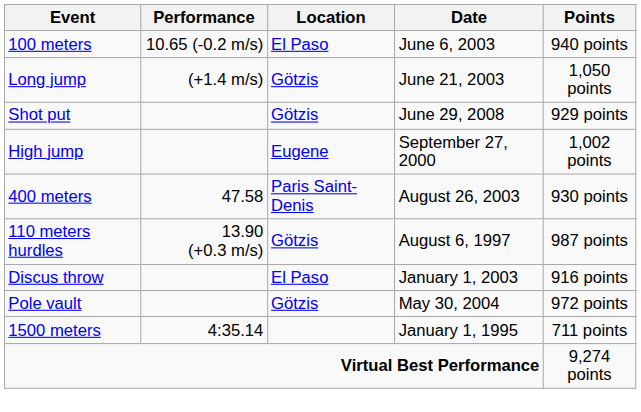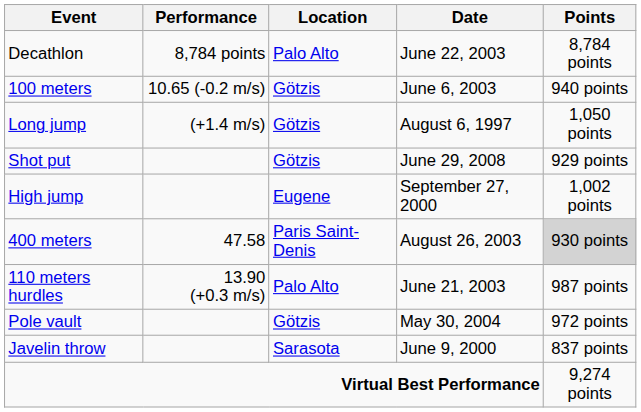 <table class="wikitable">
 <tr>
 <th>Event</th>
 <th>Performance</th>
 <th>Location</th>
 <th>Date</th>
 <th>Points</th>
 </tr>
 <tr>
+<td>Decathlon</td>
+<td align=right>8,784 points</td>
+<td><a href='#'>Palo Alto</a></td>
+<td>June 22, 2003</td>
+<td align=center>8,784 points</td>
+</tr>
+<tr>
 <td><a href='#'>100 meters</a></td>
 <td align=right>10.65 (-0.2 m/s)</td>
-<td><a href='#'>El Paso</a></td>
+<td><a href='#'>Götzis</a></td>
 <td>June 6, 2003</td>
 <td align=center>940 points</td>
 </tr>
 <tr>
 <td><a href='#'>Long jump</a></td>
 <td align=right>  (+1.4 m/s)</td>
 <td><a href='#'>Götzis</a></td>
-<td>June 21, 2003</td>
+<td>August 6, 1997</td>
 <td align=center>1,050 points</td>
 </tr>
 <tr>
 <td><a href='#'>Shot put</a></td>
 <td align=right></td>
 <td><a href='#'>Götzis</a></td>
 <td>June 29, 2008</td>
 <td align=center>929 points</td>
 </tr>
 <tr>
 <td><a href='#'>High jump</a></td>
 <td align=right></td>
 <td><a href='#'>Eugene</a></td>
 <td>September 27, 2000</td>
 <td align=center>1,002 points</td>
 </tr>
 <tr>
 <td><a href='#'>400 meters</a></td>
 <td align=right>47.58</td>
 <td><a href='#'>Paris Saint-Denis</a></td>
 <td>August 26, 2003</td>
-<td align=center>930 points</td>
+<td align=center style="background: lightgrey;">930 points</td>
 </tr>
 <tr>
 <td><a href='#'>110 meters hurdles</a></td>
 <td align=right>13.90 (+0.3 m/s)</td>
-<td><a href='#'>Götzis</a></td>
-<td>August 6, 1997</td>
+<td><a href='#'>Palo Alto</a></td>
+<td>June 21, 2003</td>
 <td align=center>987 points</td>
-</tr>
-<tr>
-<td><a href='#'>Discus throw</a></td>
-<td align=right></td>
-<td><a href='#'>El Paso</a></td>
-<td>January 1, 2003</td>
-<td align=center>916 points</td>
 </tr>
 <tr>
 <td><a href='#'>Pole vault</a></td>
 <td align=right></td>
 <td><a href='#'>Götzis</a></td>
 <td>May 30, 2004</td>
 <td align=center>972 points</td>
 </tr>
 <tr>
-<td><a href='#'>1500 meters</a></td>
-<td align=right>4:35.14</td>
-<td></td>
-<td>January 1, 1995</td>
-<td align=center>711 points</td>
+<td><a href='#'>Javelin throw</a></td>
+<td align=right></td>
+<td><a href='#'>Sarasota</a></td>
+<td>June 9, 2000</td>
+<td align=center>837 points</td>
 </tr>
 <tr>
 <td colspan=4 align=right><strong>Virtual Best Performance</strong></td>
 <td align="center">9,274 points</td>
 </tr>
 </table>
